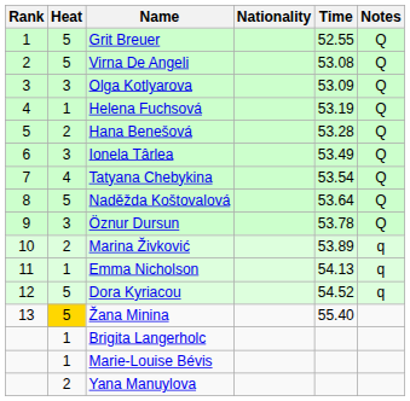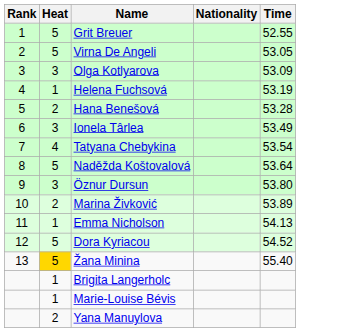 <table class="wikitable sortable" style="text-align:center">
 <tr>
 <th>Rank</th>
 <th>Heat</th>
 <th>Name</th>
 <th>Nationality</th>
 <th>Time</th>
-<th>Notes</th>
 </tr>
 <tr bgcolor=ccffcc>
 <td>1</td>
 <td>5</td>
 <td align="left"><a href='#'>Grit Breuer</a></td>
 <td align=left></td>
 <td>52.55</td>
-<td>Q</td>
 </tr>
 <tr bgcolor=ccffcc>
 <td>2</td>
 <td>5</td>
 <td align="left"><a href='#'>Virna De Angeli</a></td>
 <td align=left></td>
-<td>53.08</td>
-<td>Q</td>
+<td>53.05</td>
 </tr>
 <tr bgcolor=ccffcc>
 <td>3</td>
 <td>3</td>
 <td align="left"><a href='#'>Olga Kotlyarova</a></td>
 <td align=left></td>
 <td>53.09</td>
-<td>Q</td>
 </tr>
 <tr bgcolor=ccffcc>
 <td>4</td>
 <td>1</td>
 <td align="left"><a href='#'>Helena Fuchsová</a></td>
 <td align=left></td>
 <td>53.19</td>
-<td>Q</td>
 </tr>
 <tr bgcolor=ccffcc>
 <td>5</td>
 <td>2</td>
 <td align="left"><a href='#'>Hana Benešová</a></td>
 <td align=left></td>
 <td>53.28</td>
-<td>Q</td>
 </tr>
 <tr bgcolor=ccffcc>
 <td>6</td>
 <td>3</td>
 <td align="left"><a href='#'>Ionela Târlea</a></td>
 <td align=left></td>
 <td>53.49</td>
-<td>Q</td>
 </tr>
 <tr bgcolor=ccffcc>
 <td>7</td>
 <td>4</td>
 <td align="left"><a href='#'>Tatyana Chebykina</a></td>
 <td align=left></td>
 <td>53.54</td>
-<td>Q</td>
 </tr>
 <tr bgcolor=ccffcc>
 <td>8</td>
 <td>5</td>
 <td align="left"><a href='#'>Naděžda Koštovalová</a></td>
 <td align=left></td>
 <td>53.64</td>
-<td>Q</td>
 </tr>
 <tr bgcolor=ccffcc>
 <td>9</td>
 <td>3</td>
 <td align="left"><a href='#'>Öznur Dursun</a></td>
 <td align=left></td>
-<td>53.78</td>
-<td>Q</td>
+<td>53.80</td>
 </tr>
 <tr bgcolor=ddffdd>
 <td>10</td>
 <td>2</td>
 <td align="left"><a href='#'>Marina Živković</a></td>
 <td align=left></td>
 <td>53.89</td>
-<td>q</td>
 </tr>
 <tr bgcolor=ddffdd>
 <td>11</td>
 <td>1</td>
 <td align="left"><a href='#'>Emma Nicholson</a></td>
 <td align=left></td>
 <td>54.13</td>
-<td>q</td>
 </tr>
 <tr bgcolor=ddffdd>
 <td>12</td>
 <td>5</td>
 <td align="left"><a href='#'>Dora Kyriacou</a></td>
 <td align=left></td>
 <td>54.52</td>
-<td>q</td>
 </tr>
 <tr>
 <td>13</td>
 <td style="background: gold;">5</td>
 <td align="left"><a href='#'>Žana Minina</a></td>
 <td align=left></td>
 <td>55.40</td>
-<td></td>
 </tr>
 <tr>
 <td></td>
 <td>1</td>
 <td align="left"><a href='#'>Brigita Langerholc</a></td>
 <td align=left></td>
-<td></td>
 <td></td>
 </tr>
 <tr>
 <td></td>
 <td>1</td>
 <td align="left"><a href='#'>Marie-Louise Bévis</a></td>
 <td align=left></td>
 <td></td>
-<td></td>
 </tr>
 <tr>
 <td></td>
 <td>2</td>
 <td align="left"><a href='#'>Yana Manuylova</a></td>
 <td align=left></td>
 <td></td>
-<td></td>
 </tr>
 </table>
